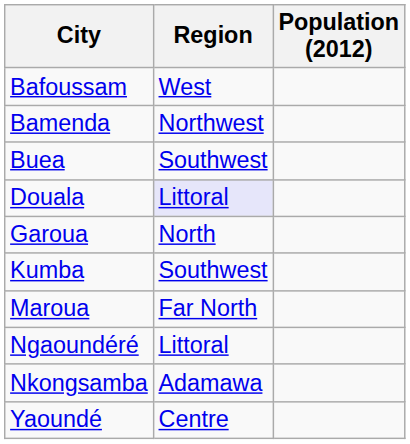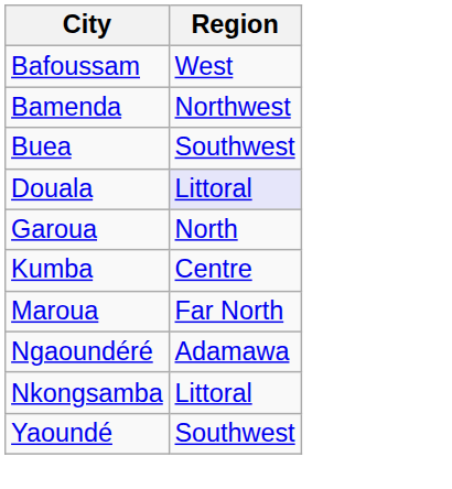 <table class="wikitable sortable sticky-header col3right">
 <tr>
 <th>City</th>
 <th>Region</th>
-<th>Population<br>(2012) </th>
 </tr>
 <tr>
 <td><a href='#'>Bafoussam</a></td>
 <td><a href='#'>West</a></td>
-<td></td>
 </tr>
 <tr>
 <td><a href='#'>Bamenda</a></td>
 <td><a href='#'>Northwest</a></td>
-<td></td>
 </tr>
 <tr>
 <td><a href='#'>Buea</a></td>
 <td><a href='#'>Southwest</a></td>
-<td></td>
 </tr>
 <tr>
 <td><a href='#'>Douala</a></td>
 <td style="background: lavender;"><a href='#'>Littoral</a></td>
-<td></td>
 </tr>
 <tr>
 <td><a href='#'>Garoua</a></td>
 <td><a href='#'>North</a></td>
-<td></td>
 </tr>
 <tr>
 <td><a href='#'>Kumba</a></td>
-<td><a href='#'>Southwest</a></td>
-<td></td>
+<td><a href='#'>Centre</a></td>
 </tr>
 <tr>
 <td><a href='#'>Maroua</a></td>
 <td><a href='#'>Far North</a></td>
-<td></td>
 </tr>
 <tr>
 <td><a href='#'>Ngaoundéré</a></td>
-<td><a href='#'>Littoral</a></td>
-<td></td>
+<td><a href='#'>Adamawa</a></td>
 </tr>
 <tr>
 <td><a href='#'>Nkongsamba</a></td>
-<td><a href='#'>Adamawa</a></td>
-<td></td>
+<td><a href='#'>Littoral</a></td>
 </tr>
 <tr>
 <td><a href='#'>Yaoundé</a></td>
-<td><a href='#'>Centre</a></td>
-<td></td>
+<td><a href='#'>Southwest</a></td>
 </tr>
 </table>
